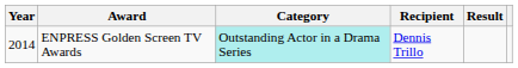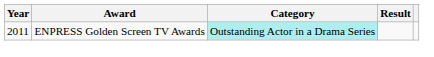 <table class="wikitable">
 <tr>
 <th>Year</th>
 <th>Award</th>
 <th>Category</th>
-<th>Recipient</th>
 <th>Result</th>
 <th></th>
 </tr>
 <tr>
-<td>2014</td>
+<td>2011</td>
 <td>ENPRESS Golden Screen TV Awards</td>
 <td style="background: paleturquoise;">Outstanding Actor in a Drama Series</td>
-<td><a href='#'>Dennis Trillo</a></td>
 <td></td>
 <td></td>
 </tr>
 </table>
